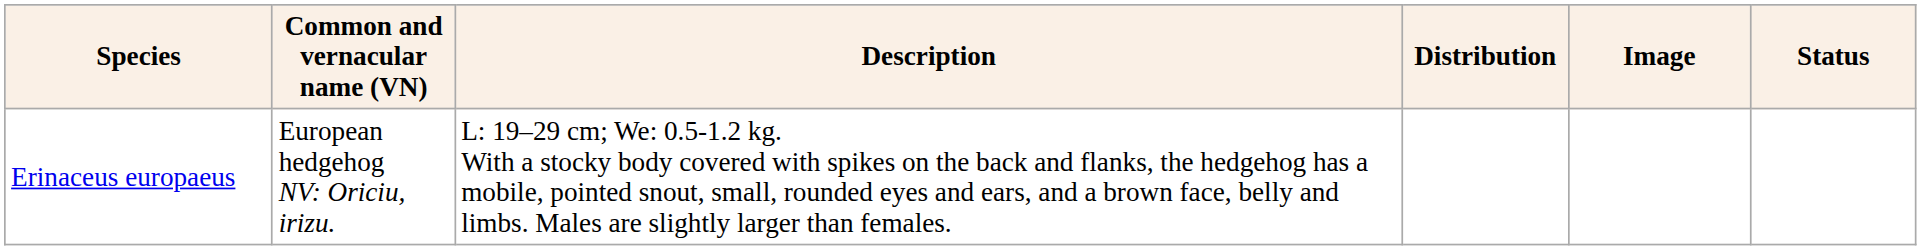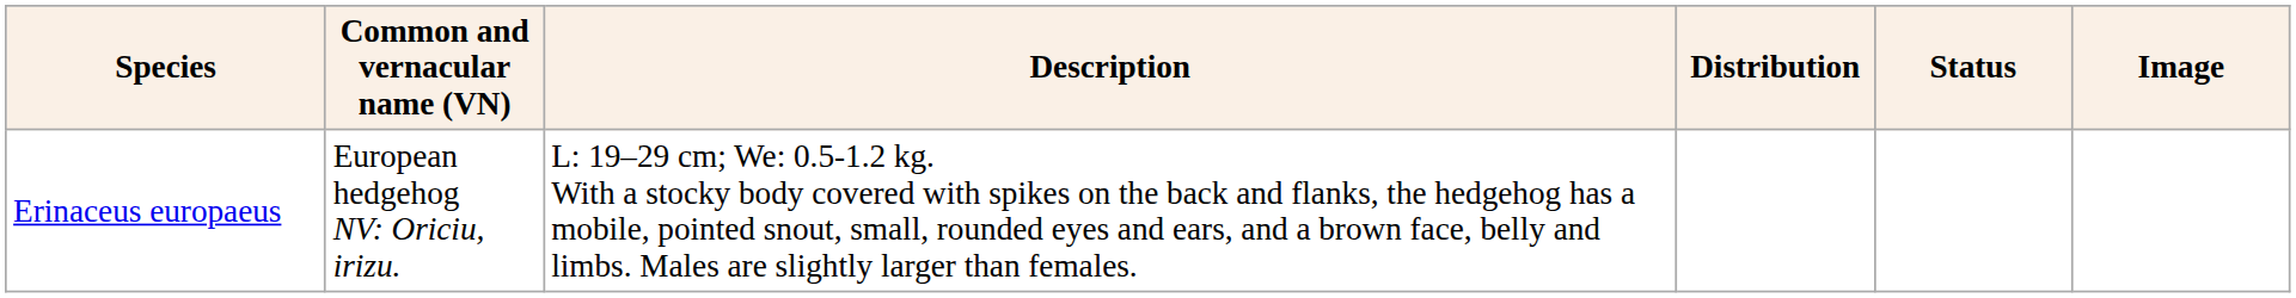 <table class="sortable wikitable" border="0" style="background:#ffffff" align="top">
 <tr>
 <th scope="col" style="background-color:Linen; color:Black" width="150">Species</th>
 <th scope="col" style="background-color:Linen; color:Black" width="100">Common and vernacular name (VN)</th>
 <th scope="col" style="background:Linen; color:Black" width="550">Description</th>
 <th scope="col" style="background-color:Linen; color:Black" width="90">Distribution</th>
+<th scope="col" style="background-color:Linen; color:Black" width="90">Status</th>
 <th scope="col" style="background:Linen; color:Black" width="100">Image</th>
-<th scope="col" style="background-color:Linen; color:Black" width="90">Status</th>
 </tr>
 <tr>
 <td style="background:#ffffff"><a href='#'>Erinaceus europaeus</a></td>
 <td>European hedgehog<br><em>NV: Oriciu, irizu.</em></td>
 <td>L: 19–29 cm; We: 0.5-1.2 kg.<br>With a stocky body covered with spikes on the back and flanks, the hedgehog has a mobile, pointed snout, small, rounded eyes and ears, and a brown face, belly and limbs. Males are slightly larger than females.</td>
 <td></td>
 <td></td>
 <td></td>
 </tr>
 </table>
